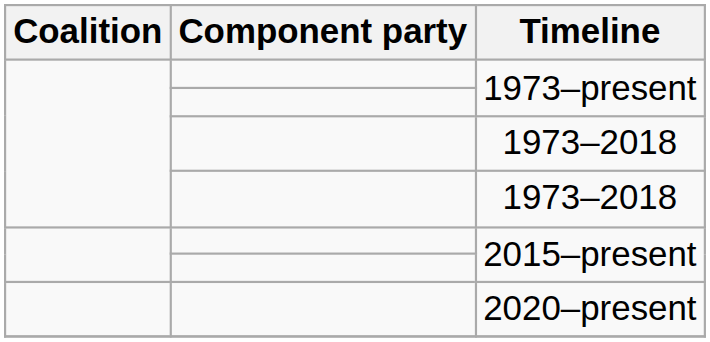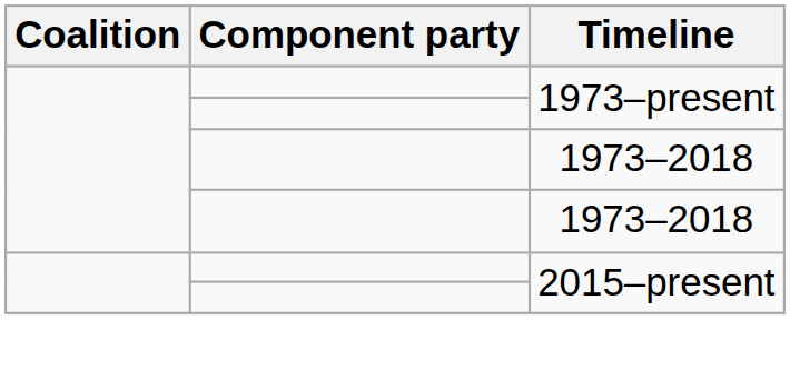 <table class="wikitable">
 <tr>
 <th>Coalition</th>
 <th>Component party</th>
 <th>Timeline</th>
 </tr>
 <tr>
 <td rowspan=4></td>
 <td></td>
 <td rowspan=2 align="center">1973–present</td>
 </tr>
 <tr>
 <td></td>
 </tr>
 <tr>
 <td></td>
 <td align="center">1973–2018</td>
 </tr>
 <tr>
 <td></td>
 <td align="center">1973–2018</td>
 </tr>
 <tr>
 <td rowspan=2></td>
 <td></td>
 <td rowspan=2 align=center>2015–present</td>
 </tr>
 <tr>
 <td></td>
 </tr>
 <tr>
-<td></td>
-<td></td>
-<td align=center>2020–present</td>
-</tr>
-<tr>
 </tr>
 </table>
